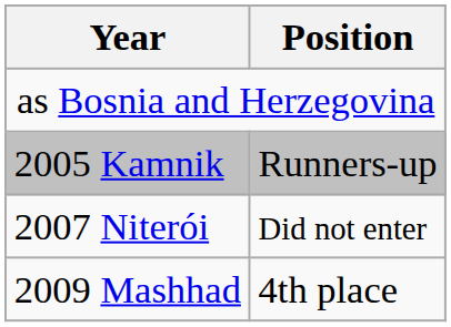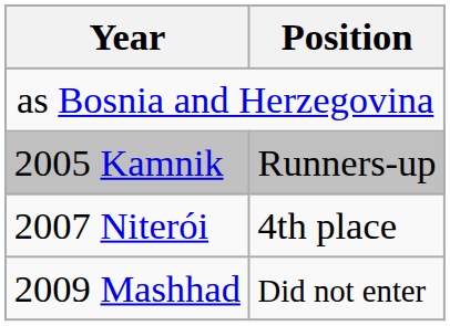 <table class="wikitable sortable" style="font-size:110%">
 <tr>
 <th>Year</th>
 <th>Position</th>
 </tr>
 <tr>
 <td colspan="5" style="text-align: center;">as <a href='#'>Bosnia and Herzegovina</a></td>
 </tr>
 <tr style="vertical-align:top; background:silver;">
 <td> 2005 <a href='#'>Kamnik</a></td>
 <td>Runners-up</td>
 </tr>
 <tr>
 <td> 2007 <a href='#'>Niterói</a></td>
-<td><small>Did not enter</small></td>
+<td>4th place</td>
 </tr>
 <tr>
 <td> 2009 <a href='#'>Mashhad</a></td>
-<td>4th place</td>
+<td><small>Did not enter</small></td>
 </tr>
 </table>
